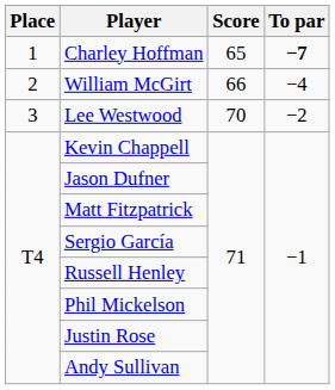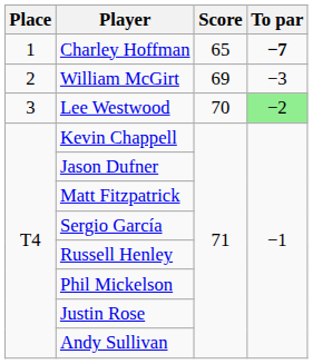 <table class="wikitable">
 <tr>
 <th>Place</th>
 <th>Player</th>
 <th>Score</th>
 <th>To par</th>
 </tr>
 <tr>
 <td align=center>1</td>
 <td> <a href='#'>Charley Hoffman</a></td>
 <td align=center>65</td>
 <td align=center><strong>−7</strong></td>
 </tr>
 <tr>
 <td align=center>2</td>
 <td> <a href='#'>William McGirt</a></td>
-<td align=center>66</td>
-<td align=center>−4</td>
+<td align=center>69</td>
+<td align=center>−3</td>
 </tr>
 <tr>
 <td align=center>3</td>
 <td> <a href='#'>Lee Westwood</a></td>
 <td align=center>70</td>
-<td align=center>−2</td>
+<td align=center style="background: lightgreen;">−2</td>
 </tr>
 <tr>
 <td rowspan=8 align=center>T4</td>
 <td> <a href='#'>Kevin Chappell</a></td>
 <td rowspan=8 align=center>71</td>
 <td rowspan=8 align=center>−1</td>
 </tr>
 <tr>
 <td> <a href='#'>Jason Dufner</a></td>
 </tr>
 <tr>
 <td> <a href='#'>Matt Fitzpatrick</a></td>
 </tr>
 <tr>
 <td> <a href='#'>Sergio García</a></td>
 </tr>
 <tr>
 <td> <a href='#'>Russell Henley</a></td>
 </tr>
 <tr>
 <td> <a href='#'>Phil Mickelson</a></td>
 </tr>
 <tr>
 <td> <a href='#'>Justin Rose</a></td>
 </tr>
 <tr>
 <td> <a href='#'>Andy Sullivan</a></td>
 </tr>
 </table>
